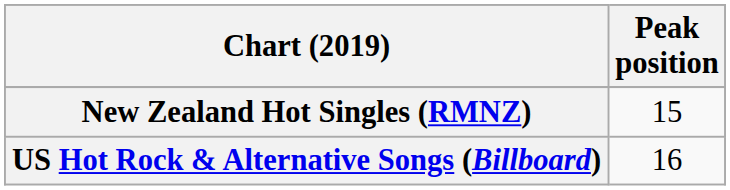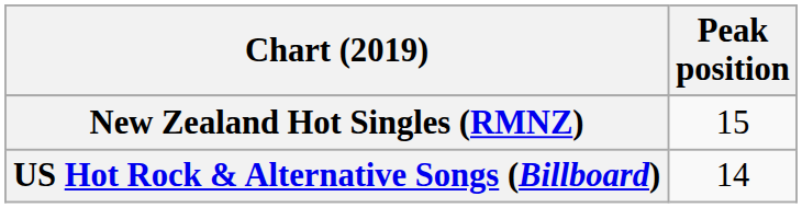 <table class="wikitable sortable plainrowheaders" style="text-align:center">
 <tr>
 <th scope="col">Chart (2019)</th>
 <th scope="col">Peak<br>position</th>
 </tr>
 <tr>
 </tr>
 <tr>
 </tr>
 <tr>
 <th scope="row">New Zealand Hot Singles (<a href='#'>RMNZ</a>)</th>
 <td>15</td>
 </tr>
 <tr>
 <th scope="row">US <a href='#'>Hot Rock & Alternative Songs</a> (<em><a href='#'>Billboard</a></em>)</th>
-<td>16</td>
+<td>14</td>
 </tr>
 </table>
